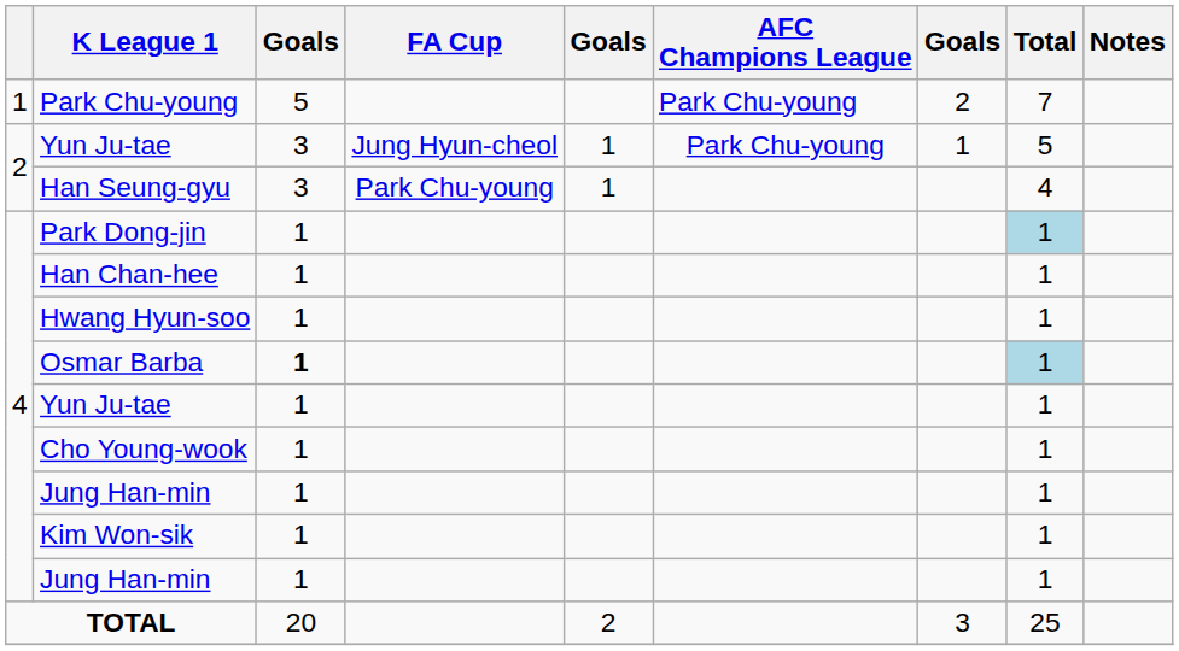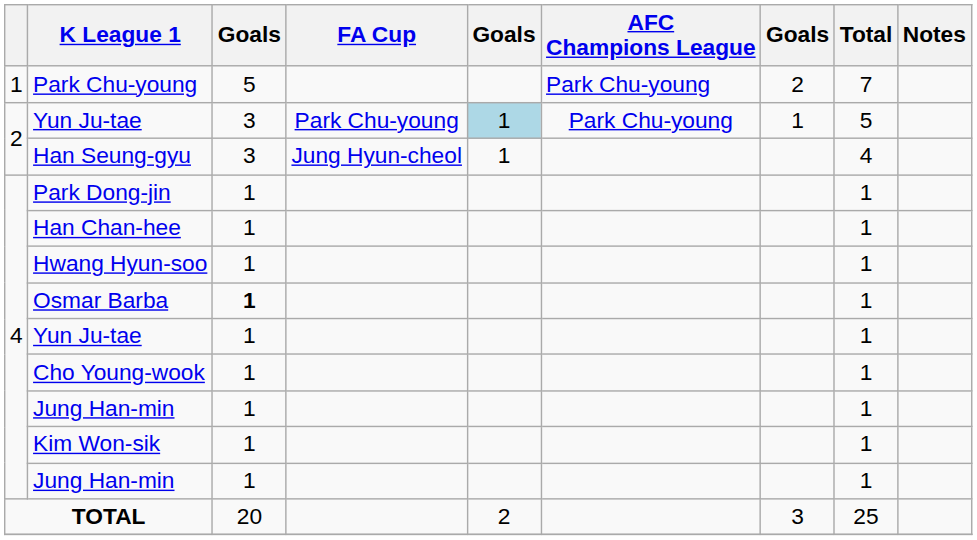 <table class="wikitable" style="text-align:center">
 <tr>
 <th></th>
 <th><a href='#'>K League 1</a></th>
 <th>Goals</th>
 <th><a href='#'>FA Cup</a></th>
 <th>Goals</th>
 <th><a href='#'>AFC<br>Champions League</a></th>
 <th>Goals</th>
 <th>Total</th>
 <th>Notes</th>
 </tr>
 <tr>
 <td rowspan=1>1</td>
 <td align=left> <a href='#'>Park Chu-young</a></td>
 <td>5</td>
 <td></td>
 <td></td>
 <td align=left> <a href='#'>Park Chu-young</a></td>
 <td>2</td>
 <td>7</td>
 <td></td>
 </tr>
 <tr>
 <td rowspan="2">2</td>
 <td align=left> <a href='#'>Yun Ju-tae</a></td>
 <td>3</td>
-<td> <a href='#'>Jung Hyun-cheol</a></td>
-<td>1</td>
+<td> <a href='#'>Park Chu-young</a></td>
+<td style="background: lightblue;">1</td>
 <td> <a href='#'>Park Chu-young</a></td>
 <td>1</td>
 <td>5</td>
 <td></td>
 </tr>
 <tr>
 <td align=left> <a href='#'>Han Seung-gyu</a></td>
 <td>3</td>
-<td> <a href='#'>Park Chu-young</a></td>
+<td> <a href='#'>Jung Hyun-cheol</a></td>
 <td>1</td>
 <td></td>
 <td></td>
 <td>4</td>
 <td></td>
 </tr>
 <tr>
 <td rowspan="9">4</td>
 <td align=left> <a href='#'>Park Dong-jin</a></td>
 <td>1</td>
 <td></td>
 <td></td>
 <td></td>
 <td></td>
-<td style="background: lightblue;">1</td>
+<td>1</td>
 <td></td>
 </tr>
 <tr>
 <td align=left> <a href='#'>Han Chan-hee</a></td>
 <td>1</td>
 <td></td>
 <td></td>
 <td></td>
 <td></td>
 <td>1</td>
 <td></td>
 </tr>
 <tr>
 <td align=left> <a href='#'>Hwang Hyun-soo</a></td>
 <td>1</td>
 <td></td>
 <td></td>
 <td></td>
 <td></td>
 <td>1</td>
 <td></td>
 </tr>
 <tr>
 <td align=left> <a href='#'>Osmar Barba</a></td>
 <td><strong>1</strong></td>
 <td></td>
 <td></td>
 <td></td>
 <td></td>
-<td style="background: lightblue;">1</td>
+<td>1</td>
 <td></td>
 </tr>
 <tr>
 <td align=left> <a href='#'>Yun Ju-tae</a></td>
 <td>1</td>
 <td></td>
 <td></td>
 <td></td>
 <td></td>
 <td>1</td>
 <td></td>
 </tr>
 <tr>
 <td align=left> <a href='#'>Cho Young-wook</a></td>
 <td>1</td>
 <td></td>
 <td></td>
 <td></td>
 <td></td>
 <td>1</td>
 <td></td>
 </tr>
 <tr>
 <td align=left> <a href='#'>Jung Han-min</a></td>
 <td>1</td>
 <td></td>
 <td></td>
 <td></td>
 <td></td>
 <td>1</td>
 <td></td>
 </tr>
 <tr>
 <td align=left> <a href='#'>Kim Won-sik</a></td>
 <td>1</td>
 <td></td>
 <td></td>
 <td></td>
 <td></td>
 <td>1</td>
 <td></td>
 </tr>
 <tr>
 <td align=left> <a href='#'>Jung Han-min</a></td>
 <td>1</td>
 <td></td>
 <td></td>
 <td></td>
 <td></td>
 <td>1</td>
 <td></td>
 </tr>
 <tr>
 <td colspan="2"><strong>TOTAL</strong></td>
 <td>20</td>
 <td></td>
 <td>2</td>
 <td></td>
 <td>3</td>
 <td>25</td>
 <td></td>
 </tr>
 <tr>
 </tr>
 </table>
